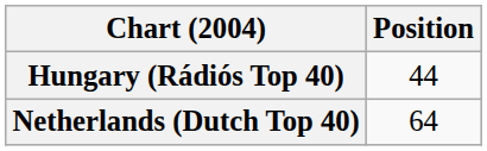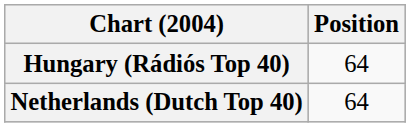 <table class="wikitable plainrowheaders" style="text-align:center">
 <tr>
 <th>Chart (2004)</th>
 <th>Position</th>
 </tr>
 <tr>
 <th scope="row">Hungary (Rádiós Top 40)</th>
-<td>44</td>
+<td>64</td>
 </tr>
 <tr>
 <th scope="row">Netherlands (Dutch Top 40)</th>
 <td>64</td>
 </tr>
 </table>
